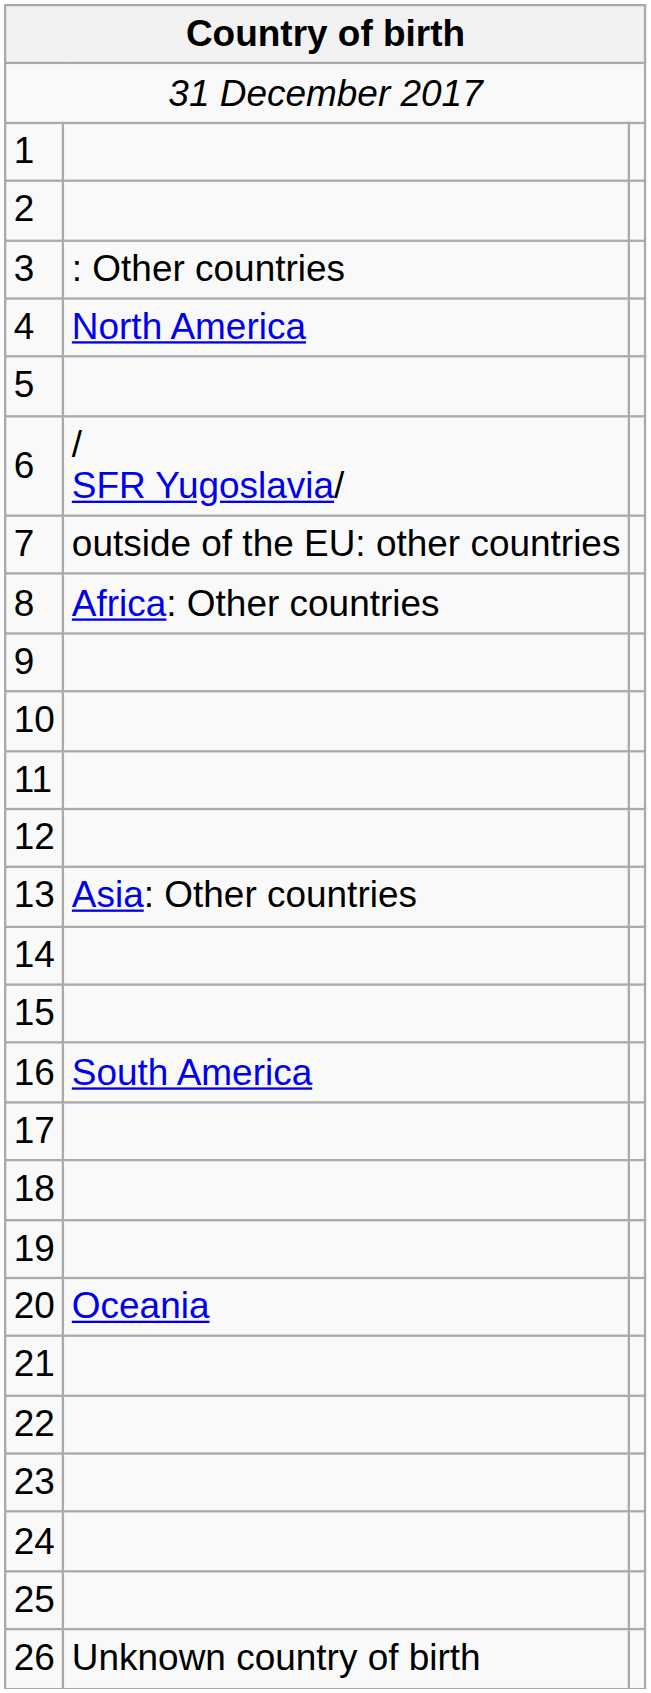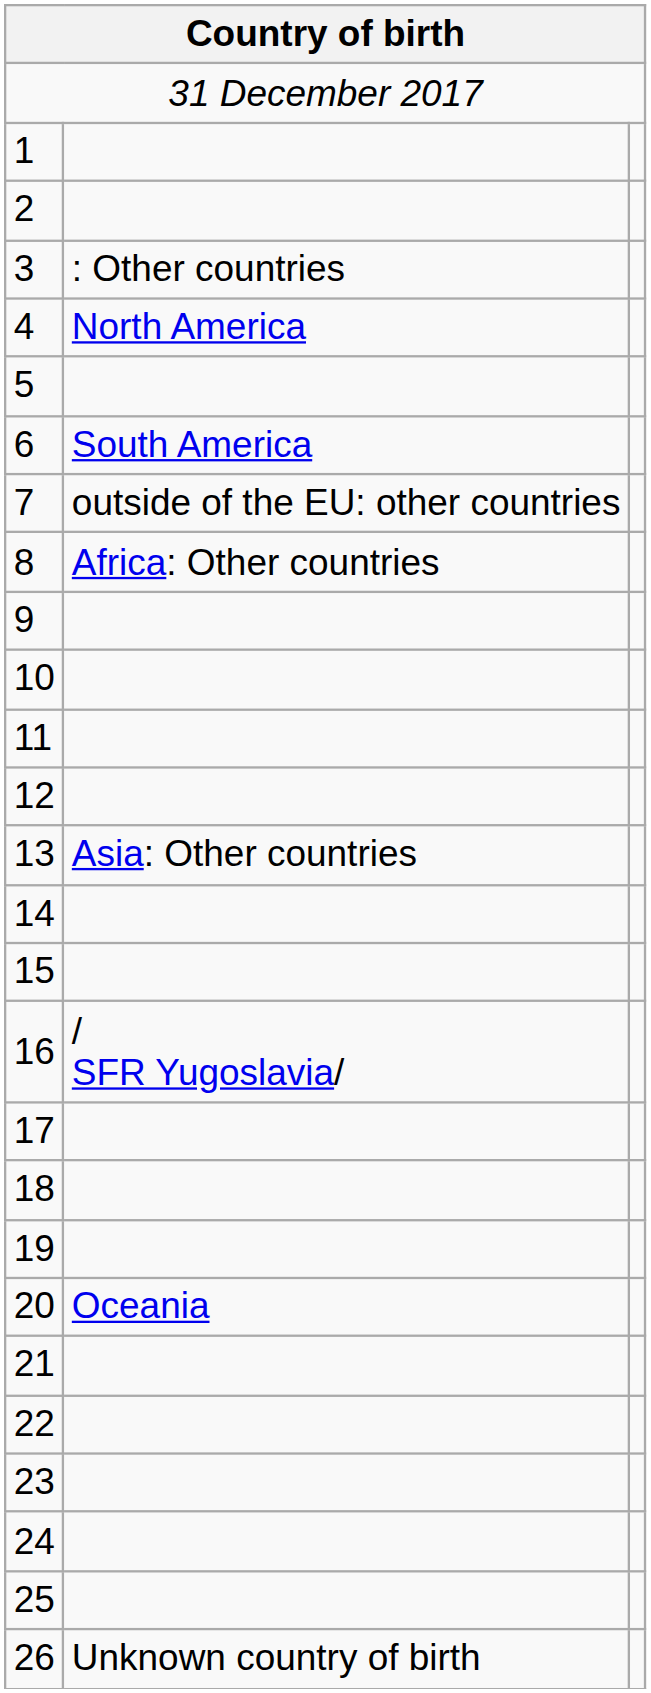 <table class="wikitable collapsible collapsed">
 <tr>
 <th colspan=3>Country of birth</th>
 </tr>
 <tr>
 <td colspan=3 style="text-align:center;"><em>31 December 2017</em></td>
 </tr>
 <tr>
 <td>1</td>
 <td></td>
 <td align=right></td>
 </tr>
 <tr>
 <td>2</td>
 <td></td>
 <td align=right></td>
 </tr>
 <tr>
 <td>3</td>
 <td>: Other countries</td>
 <td align=right></td>
 </tr>
 <tr>
 <td>4</td>
 <td><a href='#'>North America</a></td>
 <td align=right></td>
 </tr>
 <tr>
 <td>5</td>
 <td></td>
 <td align=right></td>
 </tr>
 <tr>
 <td>6</td>
-<td>/<br><a href='#'>SFR Yugoslavia</a>/</td>
+<td><a href='#'>South America</a></td>
 <td align=right></td>
 </tr>
 <tr>
 <td>7</td>
 <td> outside of the EU: other countries</td>
 <td align=right></td>
 </tr>
 <tr>
 <td>8</td>
 <td><a href='#'>Africa</a>: Other countries</td>
 <td align=right></td>
 </tr>
 <tr>
 <td>9</td>
 <td></td>
 <td align=right></td>
 </tr>
 <tr>
 <td>10</td>
 <td></td>
 <td align=right></td>
 </tr>
 <tr>
 <td>11</td>
 <td></td>
 <td align=right></td>
 </tr>
 <tr>
 <td>12</td>
 <td></td>
 <td align=right></td>
 </tr>
 <tr>
 <td>13</td>
 <td><a href='#'>Asia</a>: Other countries</td>
 <td align=right></td>
 </tr>
 <tr>
 <td>14</td>
 <td></td>
 <td align=right></td>
 </tr>
 <tr>
 <td>15</td>
 <td></td>
 <td align=right></td>
 </tr>
 <tr>
 <td>16</td>
-<td><a href='#'>South America</a></td>
+<td>/<br><a href='#'>SFR Yugoslavia</a>/</td>
 <td align=right></td>
 </tr>
 <tr>
 <td>17</td>
 <td></td>
 <td align=right></td>
 </tr>
 <tr>
 <td>18</td>
 <td></td>
 <td align=right></td>
 </tr>
 <tr>
 <td>19</td>
 <td></td>
 <td align=right></td>
 </tr>
 <tr>
 <td>20</td>
 <td><a href='#'>Oceania</a></td>
 <td align=right></td>
 </tr>
 <tr>
 <td>21</td>
 <td></td>
 <td align=right></td>
 </tr>
 <tr>
 <td>22</td>
 <td></td>
 <td align=right></td>
 </tr>
 <tr>
 <td>23</td>
 <td></td>
 <td align=right></td>
 </tr>
 <tr>
 <td>24</td>
 <td></td>
 <td align=right></td>
 </tr>
 <tr>
 <td>25</td>
 <td></td>
 <td align=right></td>
 </tr>
 <tr>
 <td>26</td>
 <td>Unknown country of birth</td>
 <td align=right></td>
 </tr>
 </table>
